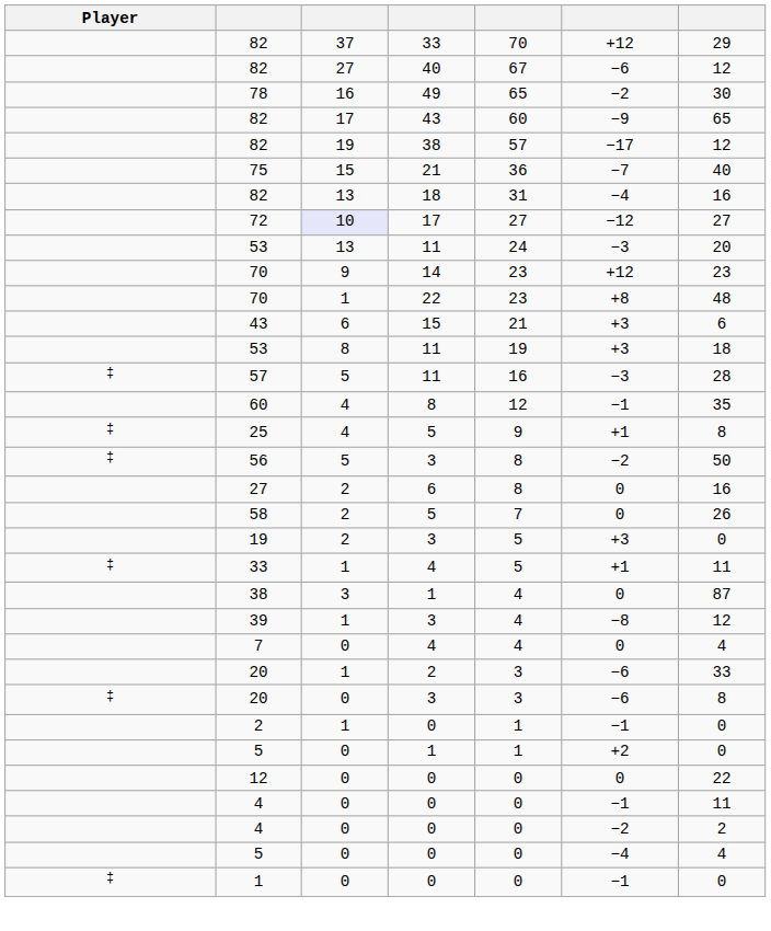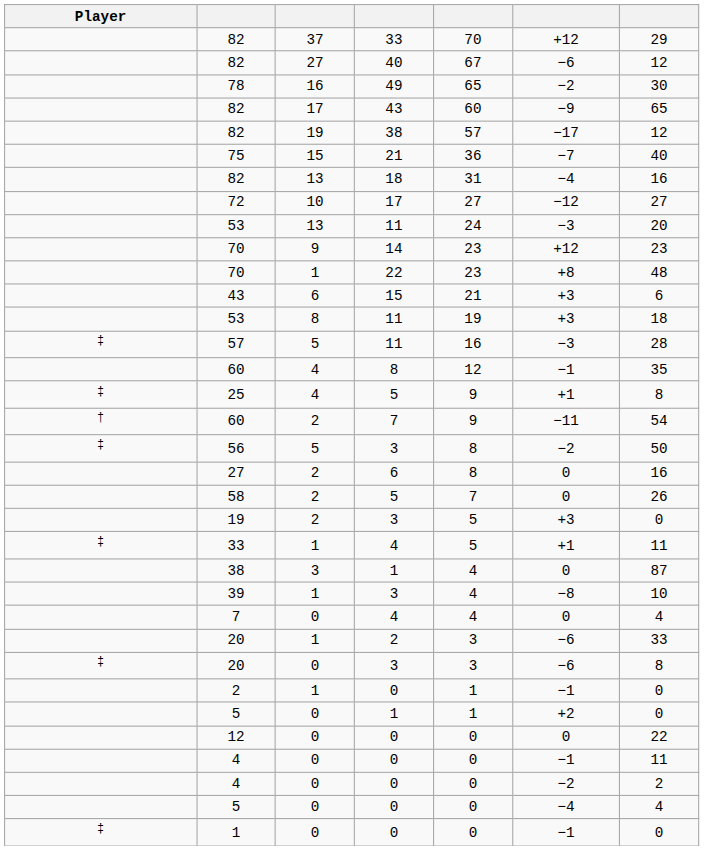 <table class="wikitable sortable" style="width:50%;">
 <tr align=center>
 <th>Player</th>
 <th></th>
 <th></th>
 <th></th>
 <th></th>
 <th data-sort-type="number"></th>
 <th></th>
 </tr>
 <tr align=center>
 <td></td>
 <td>82</td>
 <td>37</td>
 <td>33</td>
 <td>70</td>
 <td>+12</td>
 <td>29</td>
 </tr>
 <tr align=center>
 <td></td>
 <td>82</td>
 <td>27</td>
 <td>40</td>
 <td>67</td>
 <td>−6</td>
 <td>12</td>
 </tr>
 <tr align=center>
 <td></td>
 <td>78</td>
 <td>16</td>
 <td>49</td>
 <td>65</td>
 <td>−2</td>
 <td>30</td>
 </tr>
 <tr align=center>
 <td></td>
 <td>82</td>
 <td>17</td>
 <td>43</td>
 <td>60</td>
 <td>−9</td>
 <td>65</td>
 </tr>
 <tr align=center>
 <td></td>
 <td>82</td>
 <td>19</td>
 <td>38</td>
 <td>57</td>
 <td>−17</td>
 <td>12</td>
 </tr>
 <tr align=center>
 <td></td>
 <td>75</td>
 <td>15</td>
 <td>21</td>
 <td>36</td>
 <td>−7</td>
 <td>40</td>
 </tr>
 <tr align=center>
 <td></td>
 <td>82</td>
 <td>13</td>
 <td>18</td>
 <td>31</td>
 <td>−4</td>
 <td>16</td>
 </tr>
 <tr align=center>
 <td></td>
 <td>72</td>
-<td style="background: lavender;">10</td>
+<td>10</td>
 <td>17</td>
 <td>27</td>
 <td>−12</td>
 <td>27</td>
 </tr>
 <tr align=center>
 <td></td>
 <td>53</td>
 <td>13</td>
 <td>11</td>
 <td>24</td>
 <td>−3</td>
 <td>20</td>
 </tr>
 <tr align=center>
 <td></td>
 <td>70</td>
 <td>9</td>
 <td>14</td>
 <td>23</td>
 <td>+12</td>
 <td>23</td>
 </tr>
 <tr align=center>
 <td></td>
 <td>70</td>
 <td>1</td>
 <td>22</td>
 <td>23</td>
 <td>+8</td>
 <td>48</td>
 </tr>
 <tr align=center>
 <td></td>
 <td>43</td>
 <td>6</td>
 <td>15</td>
 <td>21</td>
 <td>+3</td>
 <td>6</td>
 </tr>
 <tr align=center>
 <td></td>
 <td>53</td>
 <td>8</td>
 <td>11</td>
 <td>19</td>
 <td>+3</td>
 <td>18</td>
 </tr>
 <tr align=center>
 <td><sup>‡</sup></td>
 <td>57</td>
 <td>5</td>
 <td>11</td>
 <td>16</td>
 <td>−3</td>
 <td>28</td>
 </tr>
 <tr align=center>
 <td></td>
 <td>60</td>
 <td>4</td>
 <td>8</td>
 <td>12</td>
 <td>−1</td>
 <td>35</td>
 </tr>
 <tr align=center>
 <td><sup>‡</sup></td>
 <td>25</td>
 <td>4</td>
 <td>5</td>
 <td>9</td>
 <td>+1</td>
 <td>8</td>
 </tr>
 <tr align=center>
+<td><sup>†</sup></td>
+<td>60</td>
+<td>2</td>
+<td>7</td>
+<td>9</td>
+<td>−11</td>
+<td>54</td>
+</tr>
+<tr align=center>
 <td><sup>‡</sup></td>
 <td>56</td>
 <td>5</td>
 <td>3</td>
 <td>8</td>
 <td>−2</td>
 <td>50</td>
 </tr>
 <tr align=center>
 <td></td>
 <td>27</td>
 <td>2</td>
 <td>6</td>
 <td>8</td>
 <td>0</td>
 <td>16</td>
 </tr>
 <tr align=center>
 <td></td>
 <td>58</td>
 <td>2</td>
 <td>5</td>
 <td>7</td>
 <td>0</td>
 <td>26</td>
 </tr>
 <tr align=center>
 <td></td>
 <td>19</td>
 <td>2</td>
 <td>3</td>
 <td>5</td>
 <td>+3</td>
 <td>0</td>
 </tr>
 <tr align=center>
 <td><sup>‡</sup></td>
 <td>33</td>
 <td>1</td>
 <td>4</td>
 <td>5</td>
 <td>+1</td>
 <td>11</td>
 </tr>
 <tr align=center>
 <td></td>
 <td>38</td>
 <td>3</td>
 <td>1</td>
 <td>4</td>
 <td>0</td>
 <td>87</td>
 </tr>
 <tr align=center>
 <td></td>
 <td>39</td>
 <td>1</td>
 <td>3</td>
 <td>4</td>
 <td>−8</td>
-<td>12</td>
+<td>10</td>
 </tr>
 <tr align=center>
 <td></td>
 <td>7</td>
 <td>0</td>
 <td>4</td>
 <td>4</td>
 <td>0</td>
 <td>4</td>
 </tr>
 <tr align=center>
 <td></td>
 <td>20</td>
 <td>1</td>
 <td>2</td>
 <td>3</td>
 <td>−6</td>
 <td>33</td>
 </tr>
 <tr align=center>
 <td><sup>‡</sup></td>
 <td>20</td>
 <td>0</td>
 <td>3</td>
 <td>3</td>
 <td>−6</td>
 <td>8</td>
 </tr>
 <tr align=center>
 <td></td>
 <td>2</td>
 <td>1</td>
 <td>0</td>
 <td>1</td>
 <td>−1</td>
 <td>0</td>
 </tr>
 <tr align=center>
 <td></td>
 <td>5</td>
 <td>0</td>
 <td>1</td>
 <td>1</td>
 <td>+2</td>
 <td>0</td>
 </tr>
 <tr align=center>
 <td></td>
 <td>12</td>
 <td>0</td>
 <td>0</td>
 <td>0</td>
 <td>0</td>
 <td>22</td>
 </tr>
 <tr align=center>
 <td></td>
 <td>4</td>
 <td>0</td>
 <td>0</td>
 <td>0</td>
 <td>−1</td>
 <td>11</td>
 </tr>
 <tr align=center>
 <td></td>
 <td>4</td>
 <td>0</td>
 <td>0</td>
 <td>0</td>
 <td>−2</td>
 <td>2</td>
 </tr>
 <tr align=center>
 <td></td>
 <td>5</td>
 <td>0</td>
 <td>0</td>
 <td>0</td>
 <td>−4</td>
 <td>4</td>
 </tr>
 <tr align=center>
 <td><sup>‡</sup></td>
 <td>1</td>
 <td>0</td>
 <td>0</td>
 <td>0</td>
 <td>−1</td>
 <td>0</td>
 </tr>
 </table>
